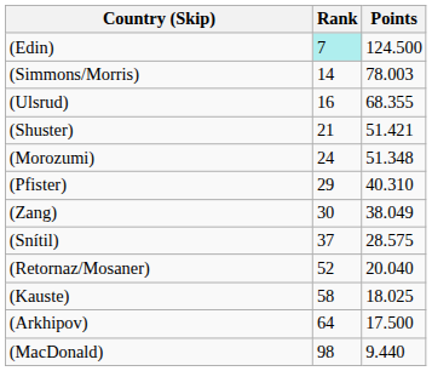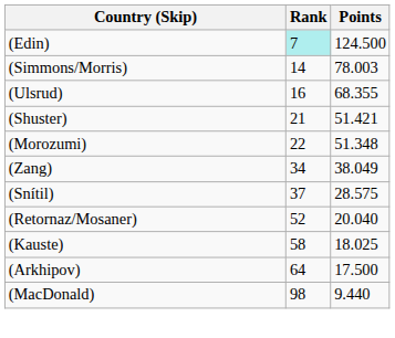 <table class="wikitable">
 <tr>
 <th width=275>Country (Skip)</th>
 <th width=15>Rank</th>
 <th width=15>Points</th>
 </tr>
 <tr>
 <td> (Edin)</td>
 <td style="background: paleturquoise;">7</td>
 <td>124.500</td>
 </tr>
 <tr>
 <td> (Simmons/Morris)</td>
 <td>14</td>
 <td>78.003</td>
 </tr>
 <tr>
 <td> (Ulsrud)</td>
 <td>16</td>
 <td>68.355</td>
 </tr>
 <tr>
 <td> (Shuster)</td>
 <td>21</td>
 <td>51.421</td>
 </tr>
 <tr>
 <td> (Morozumi)</td>
-<td>24</td>
+<td>22</td>
 <td>51.348</td>
 </tr>
 <tr>
-<td> (Pfister)</td>
-<td>29</td>
-<td>40.310</td>
-</tr>
-<tr>
 <td> (Zang)</td>
-<td>30</td>
+<td>34</td>
 <td>38.049</td>
 </tr>
 <tr>
 <td> (Snítil)</td>
 <td>37</td>
 <td>28.575</td>
 </tr>
 <tr>
 <td> (Retornaz/Mosaner)</td>
 <td>52</td>
 <td>20.040</td>
 </tr>
 <tr>
 <td> (Kauste)</td>
 <td>58</td>
 <td>18.025</td>
 </tr>
 <tr>
 <td> (Arkhipov)</td>
 <td>64</td>
 <td>17.500</td>
 </tr>
 <tr>
 <td> (MacDonald)</td>
 <td>98</td>
 <td>9.440</td>
 </tr>
 </table>
